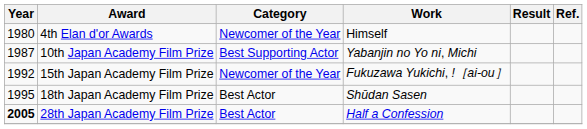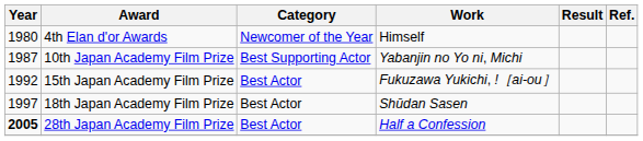 <table class="wikitable sortable">
 <tr>
 <th>Year</th>
 <th>Award</th>
 <th>Category</th>
 <th>Work</th>
 <th>Result</th>
 <th class="unsortable">Ref.</th>
 </tr>
 <tr>
 <td>1980</td>
 <td>4th <a href='#'>Elan d'or Awards</a></td>
 <td><a href='#'>Newcomer of the Year</a></td>
 <td>Himself</td>
 <td></td>
 <td></td>
 </tr>
 <tr>
 <td>1987</td>
 <td>10th <a href='#'>Japan Academy Film Prize</a></td>
 <td><a href='#'>Best Supporting Actor</a></td>
 <td><em>Yabanjin no Yo ni</em>, <em>Michi</em></td>
 <td></td>
 <td></td>
 </tr>
 <tr>
 <td>1992</td>
 <td>15th Japan Academy Film Prize</td>
-<td><a href='#'>Newcomer of the Year</a></td>
+<td><a href='#'>Best Actor</a></td>
 <td><em>Fukuzawa Yukichi</em>, <em>!［ai-ou］</em></td>
 <td></td>
 <td></td>
 </tr>
 <tr>
-<td>1995</td>
+<td>1997</td>
 <td>18th Japan Academy Film Prize</td>
 <td>Best Actor</td>
 <td><em>Shūdan Sasen</em></td>
 <td></td>
 <td></td>
 </tr>
 <tr>
 <td><strong>2005</strong></td>
 <td><a href='#'>28th Japan Academy Film Prize</a></td>
 <td><a href='#'>Best Actor</a></td>
 <td><em><a href='#'>Half a Confession</a></em></td>
 <td></td>
 <td></td>
 </tr>
 <tr>
 </tr>
 </table>
